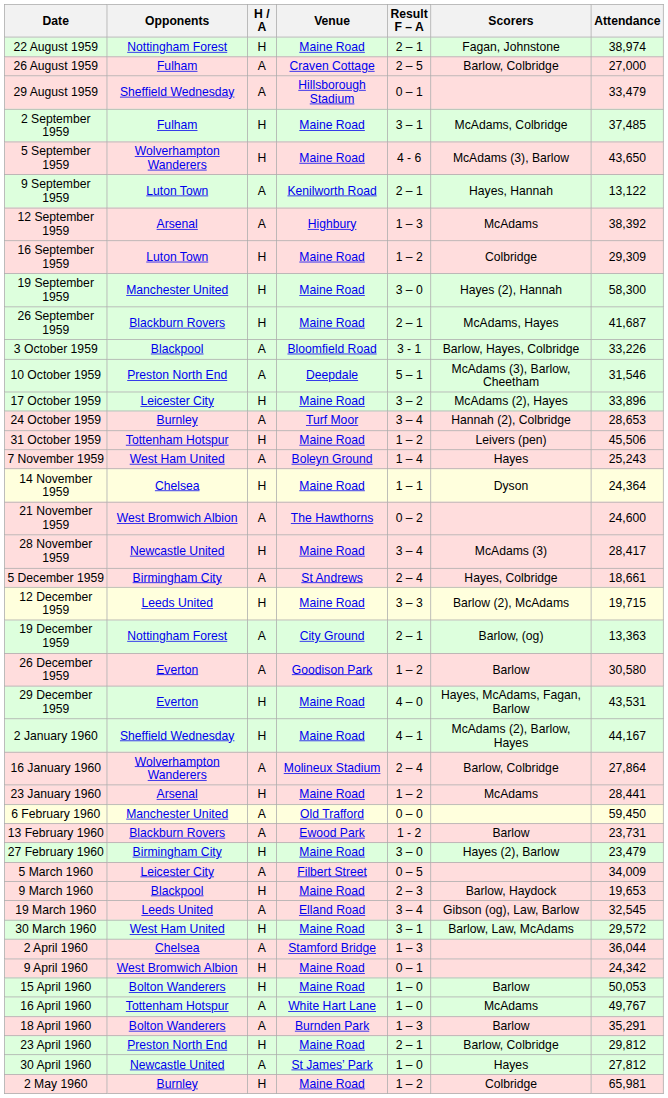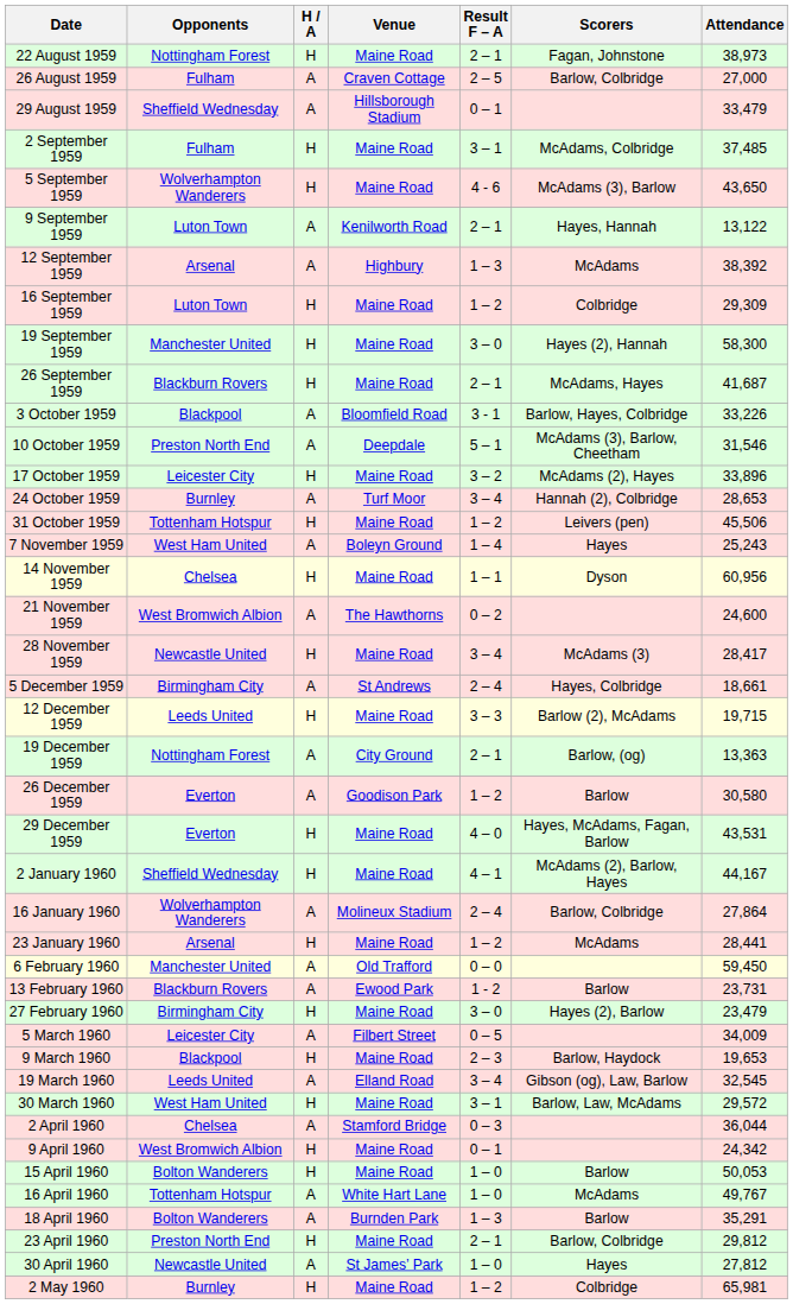 <table class="wikitable" style="text-align:center">
 <tr>
 <th>Date</th>
 <th>Opponents</th>
 <th>H / A</th>
 <th>Venue</th>
 <th>Result<br>F – A</th>
 <th>Scorers</th>
 <th>Attendance</th>
 </tr>
 <tr bgcolor="#ddffdd">
 <td>22 August 1959</td>
 <td><a href='#'>Nottingham Forest</a></td>
 <td>H</td>
 <td><a href='#'>Maine Road</a></td>
 <td>2 – 1</td>
 <td>Fagan, Johnstone</td>
-<td>38,974</td>
+<td>38,973</td>
 </tr>
 <tr bgcolor="#ffdddd">
 <td>26 August 1959</td>
 <td><a href='#'>Fulham</a></td>
 <td>A</td>
 <td><a href='#'>Craven Cottage</a></td>
 <td>2 – 5</td>
 <td>Barlow, Colbridge</td>
 <td>27,000</td>
 </tr>
 <tr bgcolor="#ffdddd">
 <td>29 August 1959</td>
 <td><a href='#'>Sheffield Wednesday</a></td>
 <td>A</td>
 <td><a href='#'>Hillsborough Stadium</a></td>
 <td>0 – 1</td>
 <td></td>
 <td>33,479</td>
 </tr>
 <tr bgcolor="#ddffdd">
 <td>2 September 1959</td>
 <td><a href='#'>Fulham</a></td>
 <td>H</td>
 <td><a href='#'>Maine Road</a></td>
 <td>3 – 1</td>
 <td>McAdams, Colbridge</td>
 <td>37,485</td>
 </tr>
 <tr bgcolor="#ffdddd">
 <td>5 September 1959</td>
 <td><a href='#'>Wolverhampton Wanderers</a></td>
 <td>H</td>
 <td><a href='#'>Maine Road</a></td>
 <td>4 - 6</td>
 <td>McAdams (3), Barlow</td>
 <td>43,650</td>
 </tr>
 <tr bgcolor="#ddffdd">
 <td>9 September 1959</td>
 <td><a href='#'>Luton Town</a></td>
 <td>A</td>
 <td><a href='#'>Kenilworth Road</a></td>
 <td>2 – 1</td>
 <td>Hayes, Hannah</td>
 <td>13,122</td>
 </tr>
 <tr bgcolor="#ffdddd">
 <td>12 September 1959</td>
 <td><a href='#'>Arsenal</a></td>
 <td>A</td>
 <td><a href='#'>Highbury</a></td>
 <td>1 – 3</td>
 <td>McAdams</td>
 <td>38,392</td>
 </tr>
 <tr bgcolor="#ffdddd">
 <td>16 September 1959</td>
 <td><a href='#'>Luton Town</a></td>
 <td>H</td>
 <td><a href='#'>Maine Road</a></td>
 <td>1 – 2</td>
 <td>Colbridge</td>
 <td>29,309</td>
 </tr>
 <tr bgcolor="#ddffdd">
 <td>19 September 1959</td>
 <td><a href='#'>Manchester United</a></td>
 <td>H</td>
 <td><a href='#'>Maine Road</a></td>
 <td>3 – 0</td>
 <td>Hayes (2), Hannah</td>
 <td>58,300</td>
 </tr>
 <tr bgcolor="#ddffdd">
 <td>26 September 1959</td>
 <td><a href='#'>Blackburn Rovers</a></td>
 <td>H</td>
 <td><a href='#'>Maine Road</a></td>
 <td>2 – 1</td>
 <td>McAdams, Hayes</td>
 <td>41,687</td>
 </tr>
 <tr bgcolor="#ddffdd">
 <td>3 October 1959</td>
 <td><a href='#'>Blackpool</a></td>
 <td>A</td>
 <td><a href='#'>Bloomfield Road</a></td>
 <td>3 - 1</td>
 <td>Barlow, Hayes, Colbridge</td>
 <td>33,226</td>
 </tr>
 <tr bgcolor="#ddffdd">
 <td>10 October 1959</td>
 <td><a href='#'>Preston North End</a></td>
 <td>A</td>
 <td><a href='#'>Deepdale</a></td>
 <td>5 – 1</td>
 <td>McAdams (3), Barlow, Cheetham</td>
 <td>31,546</td>
 </tr>
 <tr bgcolor="#ddffdd">
 <td>17 October 1959</td>
 <td><a href='#'>Leicester City</a></td>
 <td>H</td>
 <td><a href='#'>Maine Road</a></td>
 <td>3 – 2</td>
 <td>McAdams (2), Hayes</td>
 <td>33,896</td>
 </tr>
 <tr bgcolor="#ffdddd">
 <td>24 October 1959</td>
 <td><a href='#'>Burnley</a></td>
 <td>A</td>
 <td><a href='#'>Turf Moor</a></td>
 <td>3 – 4</td>
 <td>Hannah (2), Colbridge</td>
 <td>28,653</td>
 </tr>
 <tr bgcolor="#ffdddd">
 <td>31 October 1959</td>
 <td><a href='#'>Tottenham Hotspur</a></td>
 <td>H</td>
 <td><a href='#'>Maine Road</a></td>
 <td>1 – 2</td>
 <td>Leivers (pen)</td>
 <td>45,506</td>
 </tr>
 <tr bgcolor="#ffdddd">
 <td>7 November 1959</td>
 <td><a href='#'>West Ham United</a></td>
 <td>A</td>
 <td><a href='#'>Boleyn Ground</a></td>
 <td>1 – 4</td>
 <td>Hayes</td>
 <td>25,243</td>
 </tr>
 <tr bgcolor="#ffffdd">
 <td>14 November 1959</td>
 <td><a href='#'>Chelsea</a></td>
 <td>H</td>
 <td><a href='#'>Maine Road</a></td>
 <td>1 – 1</td>
 <td>Dyson</td>
-<td>24,364</td>
+<td>60,956</td>
 </tr>
 <tr bgcolor="#ffdddd">
 <td>21 November 1959</td>
 <td><a href='#'>West Bromwich Albion</a></td>
 <td>A</td>
 <td><a href='#'>The Hawthorns</a></td>
 <td>0 – 2</td>
 <td></td>
 <td>24,600</td>
 </tr>
 <tr bgcolor="#ffdddd">
 <td>28 November 1959</td>
 <td><a href='#'>Newcastle United</a></td>
 <td>H</td>
 <td><a href='#'>Maine Road</a></td>
 <td>3 – 4</td>
 <td>McAdams (3)</td>
 <td>28,417</td>
 </tr>
 <tr bgcolor="#ffdddd">
 <td>5 December 1959</td>
 <td><a href='#'>Birmingham City</a></td>
 <td>A</td>
 <td><a href='#'>St Andrews</a></td>
 <td>2 – 4</td>
 <td>Hayes, Colbridge</td>
 <td>18,661</td>
 </tr>
 <tr bgcolor="#ffffdd">
 <td>12 December 1959</td>
 <td><a href='#'>Leeds United</a></td>
 <td>H</td>
 <td><a href='#'>Maine Road</a></td>
 <td>3 – 3</td>
 <td>Barlow (2), McAdams</td>
 <td>19,715</td>
 </tr>
 <tr bgcolor="#ddffdd">
 <td>19 December 1959</td>
 <td><a href='#'>Nottingham Forest</a></td>
 <td>A</td>
 <td><a href='#'>City Ground</a></td>
 <td>2 – 1</td>
 <td>Barlow, (og)</td>
 <td>13,363</td>
 </tr>
 <tr bgcolor="#ffdddd">
 <td>26 December 1959</td>
 <td><a href='#'>Everton</a></td>
 <td>A</td>
 <td><a href='#'>Goodison Park</a></td>
 <td>1 – 2</td>
 <td>Barlow</td>
 <td>30,580</td>
 </tr>
 <tr bgcolor="#ddffdd">
 <td>29 December 1959</td>
 <td><a href='#'>Everton</a></td>
 <td>H</td>
 <td><a href='#'>Maine Road</a></td>
 <td>4 – 0</td>
 <td>Hayes, McAdams, Fagan, Barlow</td>
 <td>43,531</td>
 </tr>
 <tr bgcolor="#ddffdd">
 <td>2 January 1960</td>
 <td><a href='#'>Sheffield Wednesday</a></td>
 <td>H</td>
 <td><a href='#'>Maine Road</a></td>
 <td>4 – 1</td>
 <td>McAdams (2), Barlow, Hayes</td>
 <td>44,167</td>
 </tr>
 <tr bgcolor="#ffdddd">
 <td>16 January 1960</td>
 <td><a href='#'>Wolverhampton Wanderers</a></td>
 <td>A</td>
 <td><a href='#'>Molineux Stadium</a></td>
 <td>2 – 4</td>
 <td>Barlow, Colbridge</td>
 <td>27,864</td>
 </tr>
 <tr bgcolor="#ffdddd">
 <td>23 January 1960</td>
 <td><a href='#'>Arsenal</a></td>
 <td>H</td>
 <td><a href='#'>Maine Road</a></td>
 <td>1 – 2</td>
 <td>McAdams</td>
 <td>28,441</td>
 </tr>
 <tr bgcolor="#ffffdd">
 <td>6 February 1960</td>
 <td><a href='#'>Manchester United</a></td>
 <td>A</td>
 <td><a href='#'>Old Trafford</a></td>
 <td>0 – 0</td>
 <td></td>
 <td>59,450</td>
 </tr>
 <tr bgcolor="#ffdddd">
 <td>13 February 1960</td>
 <td><a href='#'>Blackburn Rovers</a></td>
 <td>A</td>
 <td><a href='#'>Ewood Park</a></td>
 <td>1 - 2</td>
 <td>Barlow</td>
 <td>23,731</td>
 </tr>
 <tr bgcolor="#ddffdd">
 <td>27 February 1960</td>
 <td><a href='#'>Birmingham City</a></td>
 <td>H</td>
 <td><a href='#'>Maine Road</a></td>
 <td>3 – 0</td>
 <td>Hayes (2), Barlow</td>
 <td>23,479</td>
 </tr>
 <tr bgcolor="#ffdddd">
 <td>5 March 1960</td>
 <td><a href='#'>Leicester City</a></td>
 <td>A</td>
 <td><a href='#'>Filbert Street</a></td>
 <td>0 – 5</td>
 <td></td>
 <td>34,009</td>
 </tr>
 <tr bgcolor="#ffdddd">
 <td>9 March 1960</td>
 <td><a href='#'>Blackpool</a></td>
 <td>H</td>
 <td><a href='#'>Maine Road</a></td>
 <td>2 – 3</td>
 <td>Barlow, Haydock</td>
 <td>19,653</td>
 </tr>
 <tr bgcolor="#ffdddd">
 <td>19 March 1960</td>
 <td><a href='#'>Leeds United</a></td>
 <td>A</td>
 <td><a href='#'>Elland Road</a></td>
 <td>3 – 4</td>
 <td>Gibson (og), Law, Barlow</td>
 <td>32,545</td>
 </tr>
 <tr bgcolor="#ddffdd">
 <td>30 March 1960</td>
 <td><a href='#'>West Ham United</a></td>
 <td>H</td>
 <td><a href='#'>Maine Road</a></td>
 <td>3 – 1</td>
 <td>Barlow, Law, McAdams</td>
 <td>29,572</td>
 </tr>
 <tr bgcolor="#ffdddd">
 <td>2 April 1960</td>
 <td><a href='#'>Chelsea</a></td>
 <td>A</td>
 <td><a href='#'>Stamford Bridge</a></td>
-<td>1 – 3</td>
+<td>0 – 3</td>
 <td></td>
 <td>36,044</td>
 </tr>
 <tr bgcolor="#ffdddd">
 <td>9 April 1960</td>
 <td><a href='#'>West Bromwich Albion</a></td>
 <td>H</td>
 <td><a href='#'>Maine Road</a></td>
 <td>0 – 1</td>
 <td></td>
 <td>24,342</td>
 </tr>
 <tr bgcolor="#ddffdd">
 <td>15 April 1960</td>
 <td><a href='#'>Bolton Wanderers</a></td>
 <td>H</td>
 <td><a href='#'>Maine Road</a></td>
 <td>1 – 0</td>
 <td>Barlow</td>
 <td>50,053</td>
 </tr>
 <tr bgcolor="#ddffdd">
 <td>16 April 1960</td>
 <td><a href='#'>Tottenham Hotspur</a></td>
 <td>A</td>
 <td><a href='#'>White Hart Lane</a></td>
 <td>1 – 0</td>
 <td>McAdams</td>
 <td>49,767</td>
 </tr>
 <tr bgcolor="#ffdddd">
 <td>18 April 1960</td>
 <td><a href='#'>Bolton Wanderers</a></td>
 <td>A</td>
 <td><a href='#'>Burnden Park</a></td>
 <td>1 – 3</td>
 <td>Barlow</td>
 <td>35,291</td>
 </tr>
 <tr bgcolor="#ddffdd">
 <td>23 April 1960</td>
 <td><a href='#'>Preston North End</a></td>
 <td>H</td>
 <td><a href='#'>Maine Road</a></td>
 <td>2 – 1</td>
 <td>Barlow, Colbridge</td>
 <td>29,812</td>
 </tr>
 <tr bgcolor="#ddffdd">
 <td>30 April 1960</td>
 <td><a href='#'>Newcastle United</a></td>
 <td>A</td>
 <td><a href='#'>St James’ Park</a></td>
 <td>1 – 0</td>
 <td>Hayes</td>
 <td>27,812</td>
 </tr>
 <tr bgcolor="#ffdddd">
 <td>2 May 1960</td>
 <td><a href='#'>Burnley</a></td>
 <td>H</td>
 <td><a href='#'>Maine Road</a></td>
 <td>1 – 2</td>
 <td>Colbridge</td>
 <td>65,981</td>
 </tr>
 </table>
